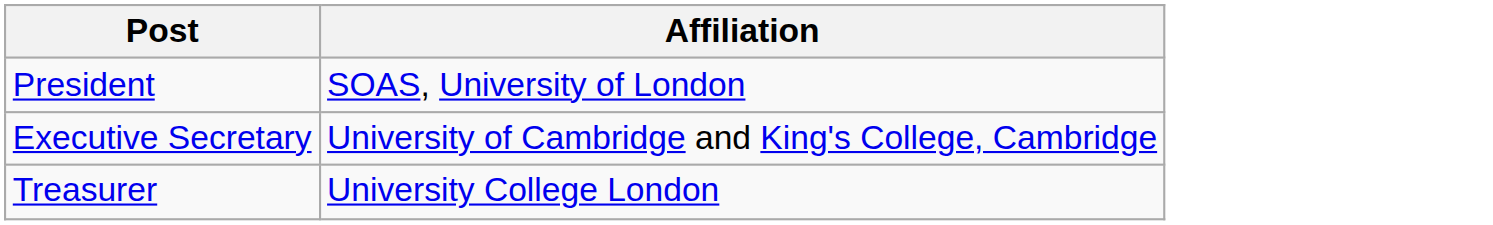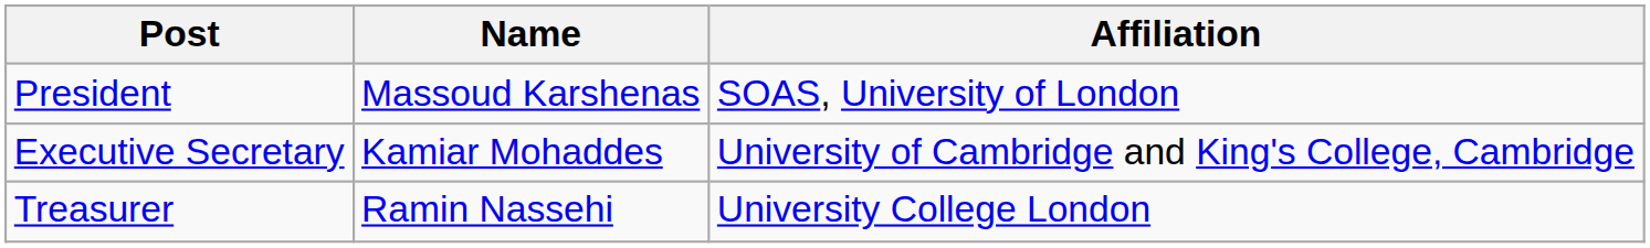 <table class="wikitable">
 <tr>
 <th>Post</th>
+<th>Name</th>
 <th>Affiliation</th>
 </tr>
 <tr>
 <td><a href='#'>President</a></td>
+<td><a href='#'>Massoud Karshenas</a></td>
 <td><a href='#'>SOAS</a>, <a href='#'>University of London</a></td>
 </tr>
 <tr>
 <td><a href='#'>Executive Secretary</a></td>
+<td><a href='#'>Kamiar Mohaddes</a></td>
 <td><a href='#'>University of Cambridge</a> and <a href='#'>King's College, Cambridge</a></td>
 </tr>
 <tr>
 <td><a href='#'>Treasurer</a></td>
+<td><a href='#'>Ramin Nassehi</a></td>
 <td><a href='#'>University College London</a></td>
 </tr>
 </table>
